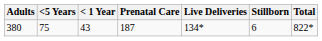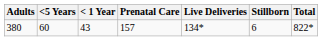 <table class="wikitable">
 <tr>
 <th><strong>Adults</strong></th>
 <th><strong><5 Years</strong></th>
 <th><strong>< 1 Year</strong></th>
 <th><strong>Prenatal Care</strong></th>
 <th><strong>Live Deliveries</strong></th>
 <th><strong>Stillborn</strong></th>
 <th><strong>Total</strong></th>
 </tr>
 <tr>
 <td>380</td>
-<td>75</td>
+<td>60</td>
 <td>43</td>
-<td>187</td>
+<td>157</td>
 <td>134*</td>
 <td>6</td>
 <td>822*</td>
 </tr>
 </table>
